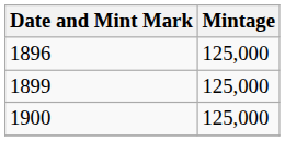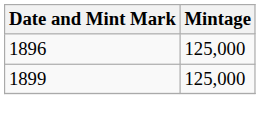 <table class="wikitable">
 <tr>
 <th>Date and Mint Mark</th>
 <th>Mintage</th>
 </tr>
 <tr>
 <td>1896</td>
 <td>125,000</td>
 </tr>
 <tr>
 <td>1899</td>
 <td>125,000</td>
 </tr>
 <tr>
-<td>1900</td>
-<td>125,000</td>
-</tr>
-<tr>
 </tr>
 </table>
